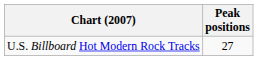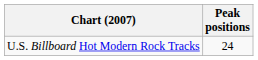 <table class="wikitable">
 <tr>
 <th>Chart (2007)</th>
 <th>Peak<br>positions</th>
 </tr>
 <tr>
 <td>U.S. <em>Billboard</em> <a href='#'>Hot Modern Rock Tracks</a></td>
-<td align="center">27</td>
+<td align="center">24</td>
 </tr>
 </table>
